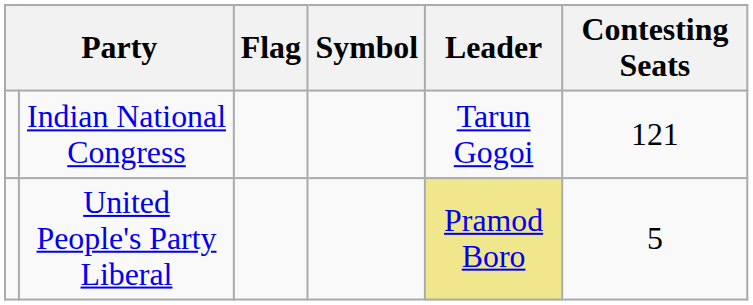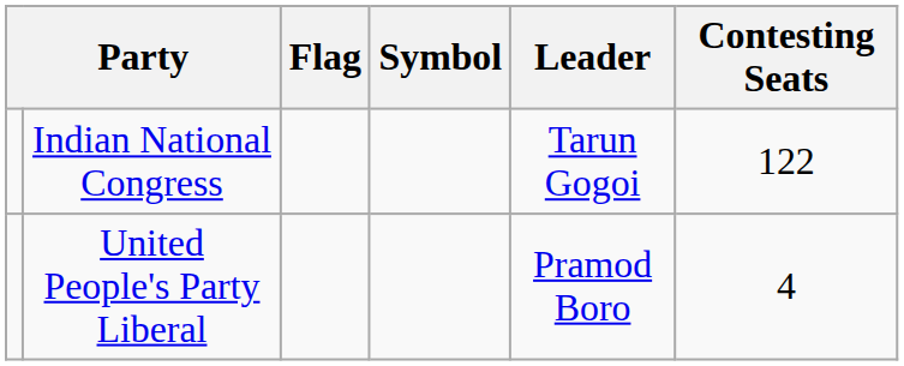 <table class="wikitable" width="60%" style="text-align:center">
 <tr>
 <th colspan="2">Party</th>
 <th>Flag</th>
 <th>Symbol</th>
 <th>Leader</th>
 <th>Contesting Seats</th>
 </tr>
 <tr>
 <td></td>
 <td><a href='#'>Indian National Congress</a></td>
 <td></td>
 <td></td>
 <td><a href='#'>Tarun Gogoi</a></td>
-<td>121</td>
+<td>122</td>
 </tr>
 <tr>
 <td></td>
 <td><a href='#'>United People's Party Liberal</a></td>
 <td></td>
 <td></td>
-<td style="background: khaki;"><a href='#'>Pramod Boro</a></td>
-<td>5</td>
+<td><a href='#'>Pramod Boro</a></td>
+<td>4</td>
 </tr>
 </table>
